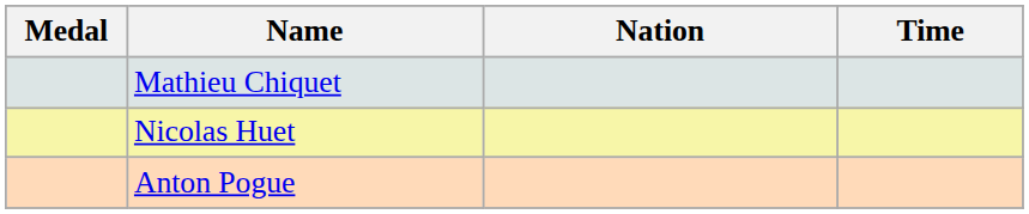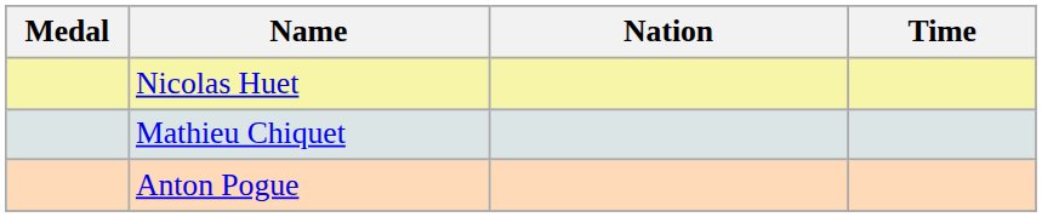 <table class=wikitable style="border:1px solid #AAAAAA;font-size:90%">
 <tr bgcolor="#E4E4E4">
 <th width=50>Medal</th>
 <th width=160>Name</th>
 <th width=160>Nation</th>
 <th width=80>Time</th>
 </tr>
+<tr bgcolor="#F7F6A8">
+<td align="center"></td>
+<td><a href='#'>Nicolas Huet</a></td>
+<td></td>
+<td align="center"></td>
+</tr>
 <tr bgcolor="#DCE5E5">
 <td align="center"></td>
 <td><a href='#'>Mathieu Chiquet</a></td>
-<td></td>
-<td align="center"></td>
-</tr>
-<tr bgcolor="#F7F6A8">
-<td align="center"></td>
-<td><a href='#'>Nicolas Huet</a></td>
 <td></td>
 <td align="center"></td>
 </tr>
 <tr bgcolor="#FFDAB9">
 <td align="center"></td>
 <td><a href='#'>Anton Pogue</a></td>
 <td></td>
 <td align="center"></td>
 </tr>
 </table>
